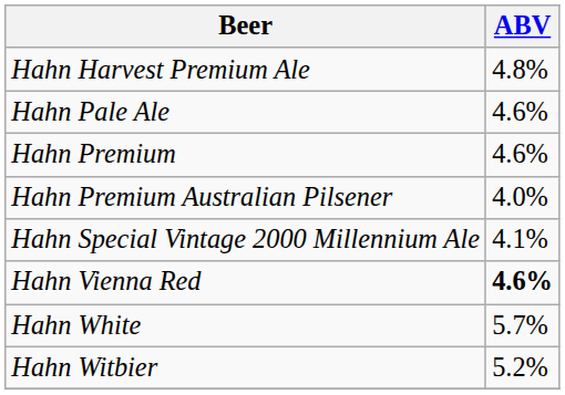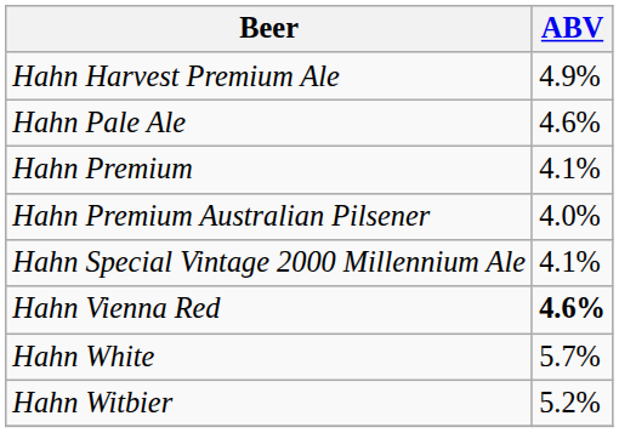 <table class="wikitable">
 <tr>
 <th>Beer</th>
 <th><a href='#'>ABV</a></th>
 </tr>
 <tr>
 <td><em>Hahn Harvest Premium Ale</em></td>
-<td>4.8%</td>
+<td>4.9%</td>
 </tr>
 <tr>
 <td><em>Hahn Pale Ale</em></td>
 <td>4.6%</td>
 </tr>
 <tr>
 <td><em>Hahn Premium</em></td>
-<td>4.6%</td>
+<td>4.1%</td>
 </tr>
 <tr>
 <td><em>Hahn Premium Australian Pilsener</em></td>
 <td>4.0%</td>
 </tr>
 <tr>
 <td><em>Hahn Special Vintage 2000 Millennium Ale</em></td>
 <td>4.1%</td>
 </tr>
 <tr>
 <td><em>Hahn Vienna Red</em></td>
 <td><strong>4.6%</strong></td>
 </tr>
 <tr>
 <td><em>Hahn White</em></td>
 <td>5.7%</td>
 </tr>
 <tr>
 <td><em>Hahn Witbier</em></td>
 <td>5.2%</td>
 </tr>
 <tr>
 </tr>
 </table>
